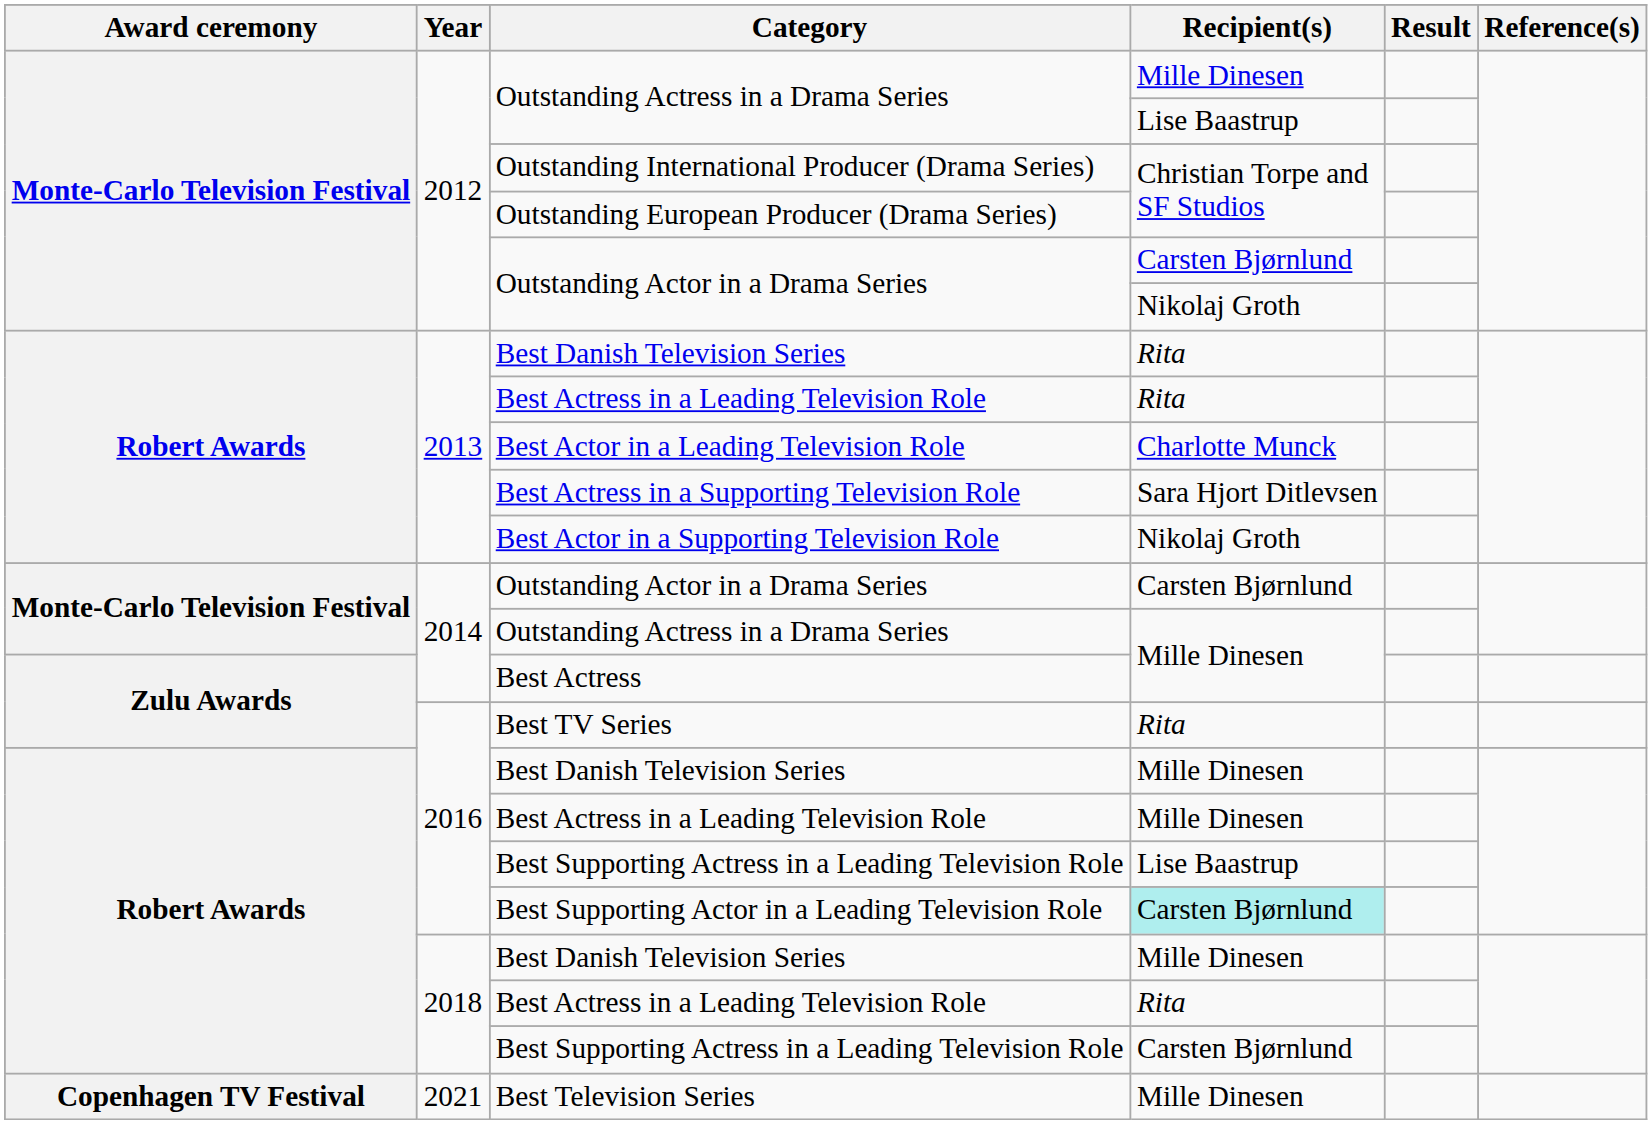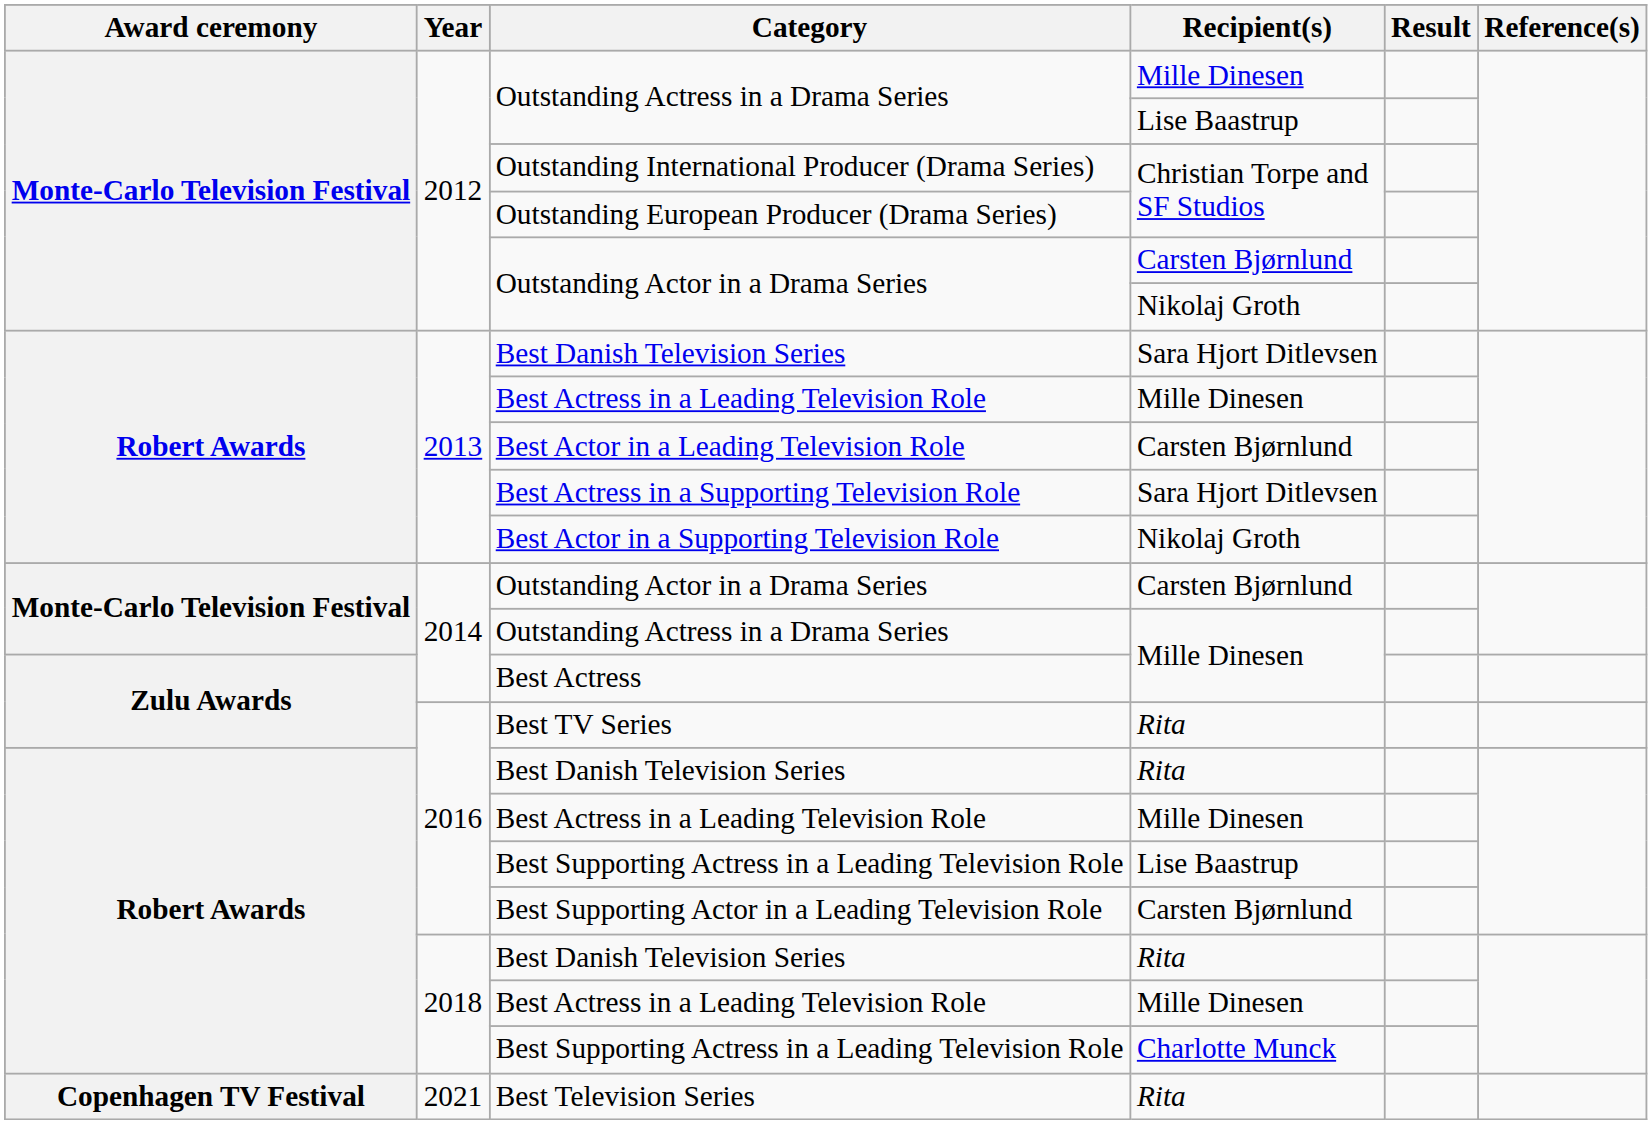 <table class="wikitable plainrowheaders">
 <tr>
 <th scope="col">Award ceremony</th>
 <th scope="col">Year</th>
 <th scope="col">Category</th>
 <th scope="col">Recipient(s)</th>
 <th scope="col">Result</th>
 <th scope="col">Reference(s)</th>
 </tr>
 <tr>
 <th scope="row" rowspan="6"><a href='#'>Monte-Carlo Television Festival</a></th>
 <td rowspan="6">2012</td>
 <td rowspan="2">Outstanding Actress in a Drama Series</td>
 <td><a href='#'>Mille Dinesen</a></td>
 <td></td>
 <td rowspan="6"></td>
 </tr>
 <tr>
 <td>Lise Baastrup</td>
 <td></td>
 </tr>
 <tr>
 <td>Outstanding International Producer (Drama Series)</td>
 <td rowspan="2">Christian Torpe  and<br><a href='#'>SF Studios</a> </td>
 <td></td>
 </tr>
 <tr>
 <td>Outstanding European Producer (Drama Series)</td>
 <td></td>
 </tr>
 <tr>
 <td rowspan="2">Outstanding Actor in a Drama Series</td>
 <td><a href='#'>Carsten Bjørnlund</a></td>
 <td></td>
 </tr>
 <tr>
 <td>Nikolaj Groth</td>
 <td></td>
 </tr>
 <tr>
 <th scope="row" rowspan="5"><a href='#'>Robert Awards</a></th>
 <td rowspan="5"><a href='#'>2013</a></td>
 <td><a href='#'>Best Danish Television Series</a></td>
-<td><em>Rita</em></td>
+<td>Sara Hjort Ditlevsen</td>
 <td></td>
 <td rowspan="5"></td>
 </tr>
 <tr>
 <td><a href='#'>Best Actress in a Leading Television Role</a></td>
-<td><em>Rita</em></td>
+<td>Mille Dinesen</td>
 <td></td>
 </tr>
 <tr>
 <td><a href='#'>Best Actor in a Leading Television Role</a></td>
-<td><a href='#'>Charlotte Munck</a></td>
+<td>Carsten Bjørnlund</td>
 <td></td>
 </tr>
 <tr>
 <td><a href='#'>Best Actress in a Supporting Television Role</a></td>
 <td>Sara Hjort Ditlevsen</td>
 <td></td>
 </tr>
 <tr>
 <td><a href='#'>Best Actor in a Supporting Television Role</a></td>
 <td>Nikolaj Groth</td>
 <td></td>
 </tr>
 <tr>
 <th scope="row" rowspan="2">Monte-Carlo Television Festival</th>
 <td rowspan="3">2014</td>
 <td>Outstanding Actor in a Drama Series</td>
 <td>Carsten Bjørnlund</td>
 <td></td>
 <td rowspan="2"></td>
 </tr>
 <tr>
 <td>Outstanding Actress in a Drama Series</td>
 <td rowspan="2">Mille Dinesen</td>
 <td></td>
 </tr>
 <tr>
 <th scope="row" rowspan="2">Zulu Awards</th>
 <td>Best Actress</td>
 <td></td>
 <td></td>
 </tr>
 <tr>
 <td rowspan="5">2016</td>
 <td>Best TV Series</td>
 <td><em>Rita</em></td>
 <td></td>
 <td></td>
 </tr>
 <tr>
 <th scope="row" rowspan="7">Robert Awards</th>
 <td>Best Danish Television Series</td>
-<td>Mille Dinesen</td>
+<td><em>Rita</em></td>
 <td></td>
 <td rowspan="4"></td>
 </tr>
 <tr>
 <td>Best Actress in a Leading Television Role</td>
 <td>Mille Dinesen</td>
 <td></td>
 </tr>
 <tr>
 <td>Best Supporting Actress in a Leading Television Role</td>
 <td>Lise Baastrup</td>
 <td></td>
 </tr>
 <tr>
 <td>Best Supporting Actor in a Leading Television Role</td>
-<td style="background: paleturquoise;">Carsten Bjørnlund</td>
+<td>Carsten Bjørnlund</td>
 <td></td>
 </tr>
 <tr>
 <td rowspan="3">2018</td>
 <td>Best Danish Television Series</td>
-<td>Mille Dinesen</td>
+<td><em>Rita</em></td>
 <td></td>
 <td rowspan="3"></td>
 </tr>
 <tr>
 <td>Best Actress in a Leading Television Role</td>
-<td><em>Rita</em></td>
+<td>Mille Dinesen</td>
 <td></td>
 </tr>
 <tr>
 <td>Best Supporting Actress in a Leading Television Role</td>
-<td>Carsten Bjørnlund</td>
+<td><a href='#'>Charlotte Munck</a></td>
 <td></td>
 </tr>
 <tr>
 <th scope="row">Copenhagen TV Festival</th>
 <td>2021</td>
 <td>Best Television Series</td>
-<td>Mille Dinesen</td>
+<td><em>Rita</em></td>
 <td></td>
 <td></td>
 </tr>
 </table>
